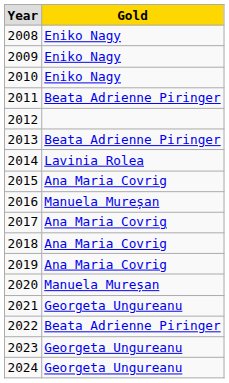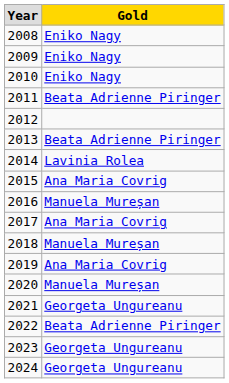 <table class="wikitable" style="text-align:left;">
 <tr>
 <td style="background:#DDDDDD; font-weight:bold; text-align:center;">Year</td>
 <td style="background:gold; font-weight:bold; text-align:center;">Gold</td>
 </tr>
 <tr>
 <td>2008</td>
 <td><a href='#'>Eniko Nagy</a></td>
 </tr>
 <tr>
 <td>2009</td>
 <td><a href='#'>Eniko Nagy</a></td>
 </tr>
 <tr>
 <td>2010</td>
 <td><a href='#'>Eniko Nagy</a></td>
 </tr>
 <tr>
 <td>2011</td>
 <td><a href='#'>Beata Adrienne Piringer</a></td>
 </tr>
 <tr>
 <td>2012</td>
 <td></td>
 </tr>
 <tr>
 <td>2013</td>
 <td><a href='#'>Beata Adrienne Piringer</a></td>
 </tr>
 <tr>
 <td>2014</td>
 <td><a href='#'>Lavinia Rolea</a></td>
 </tr>
 <tr>
 <td>2015</td>
 <td><a href='#'>Ana Maria Covrig</a></td>
 </tr>
 <tr>
 <td>2016</td>
 <td><a href='#'>Manuela Mureșan</a></td>
 </tr>
 <tr>
 <td>2017</td>
 <td><a href='#'>Ana Maria Covrig</a></td>
 </tr>
 <tr>
 <td>2018</td>
-<td><a href='#'>Ana Maria Covrig</a></td>
+<td><a href='#'>Manuela Mureșan</a></td>
 </tr>
 <tr>
 <td>2019</td>
 <td><a href='#'>Ana Maria Covrig</a></td>
 </tr>
 <tr>
 <td>2020</td>
 <td><a href='#'>Manuela Mureșan</a></td>
 </tr>
 <tr>
 <td>2021</td>
 <td><a href='#'>Georgeta Ungureanu</a></td>
 </tr>
 <tr>
 <td>2022</td>
 <td><a href='#'>Beata Adrienne Piringer</a></td>
 </tr>
 <tr>
 <td>2023</td>
 <td><a href='#'>Georgeta Ungureanu</a></td>
 </tr>
 <tr>
 <td>2024</td>
 <td><a href='#'>Georgeta Ungureanu</a></td>
 </tr>
 </table>
